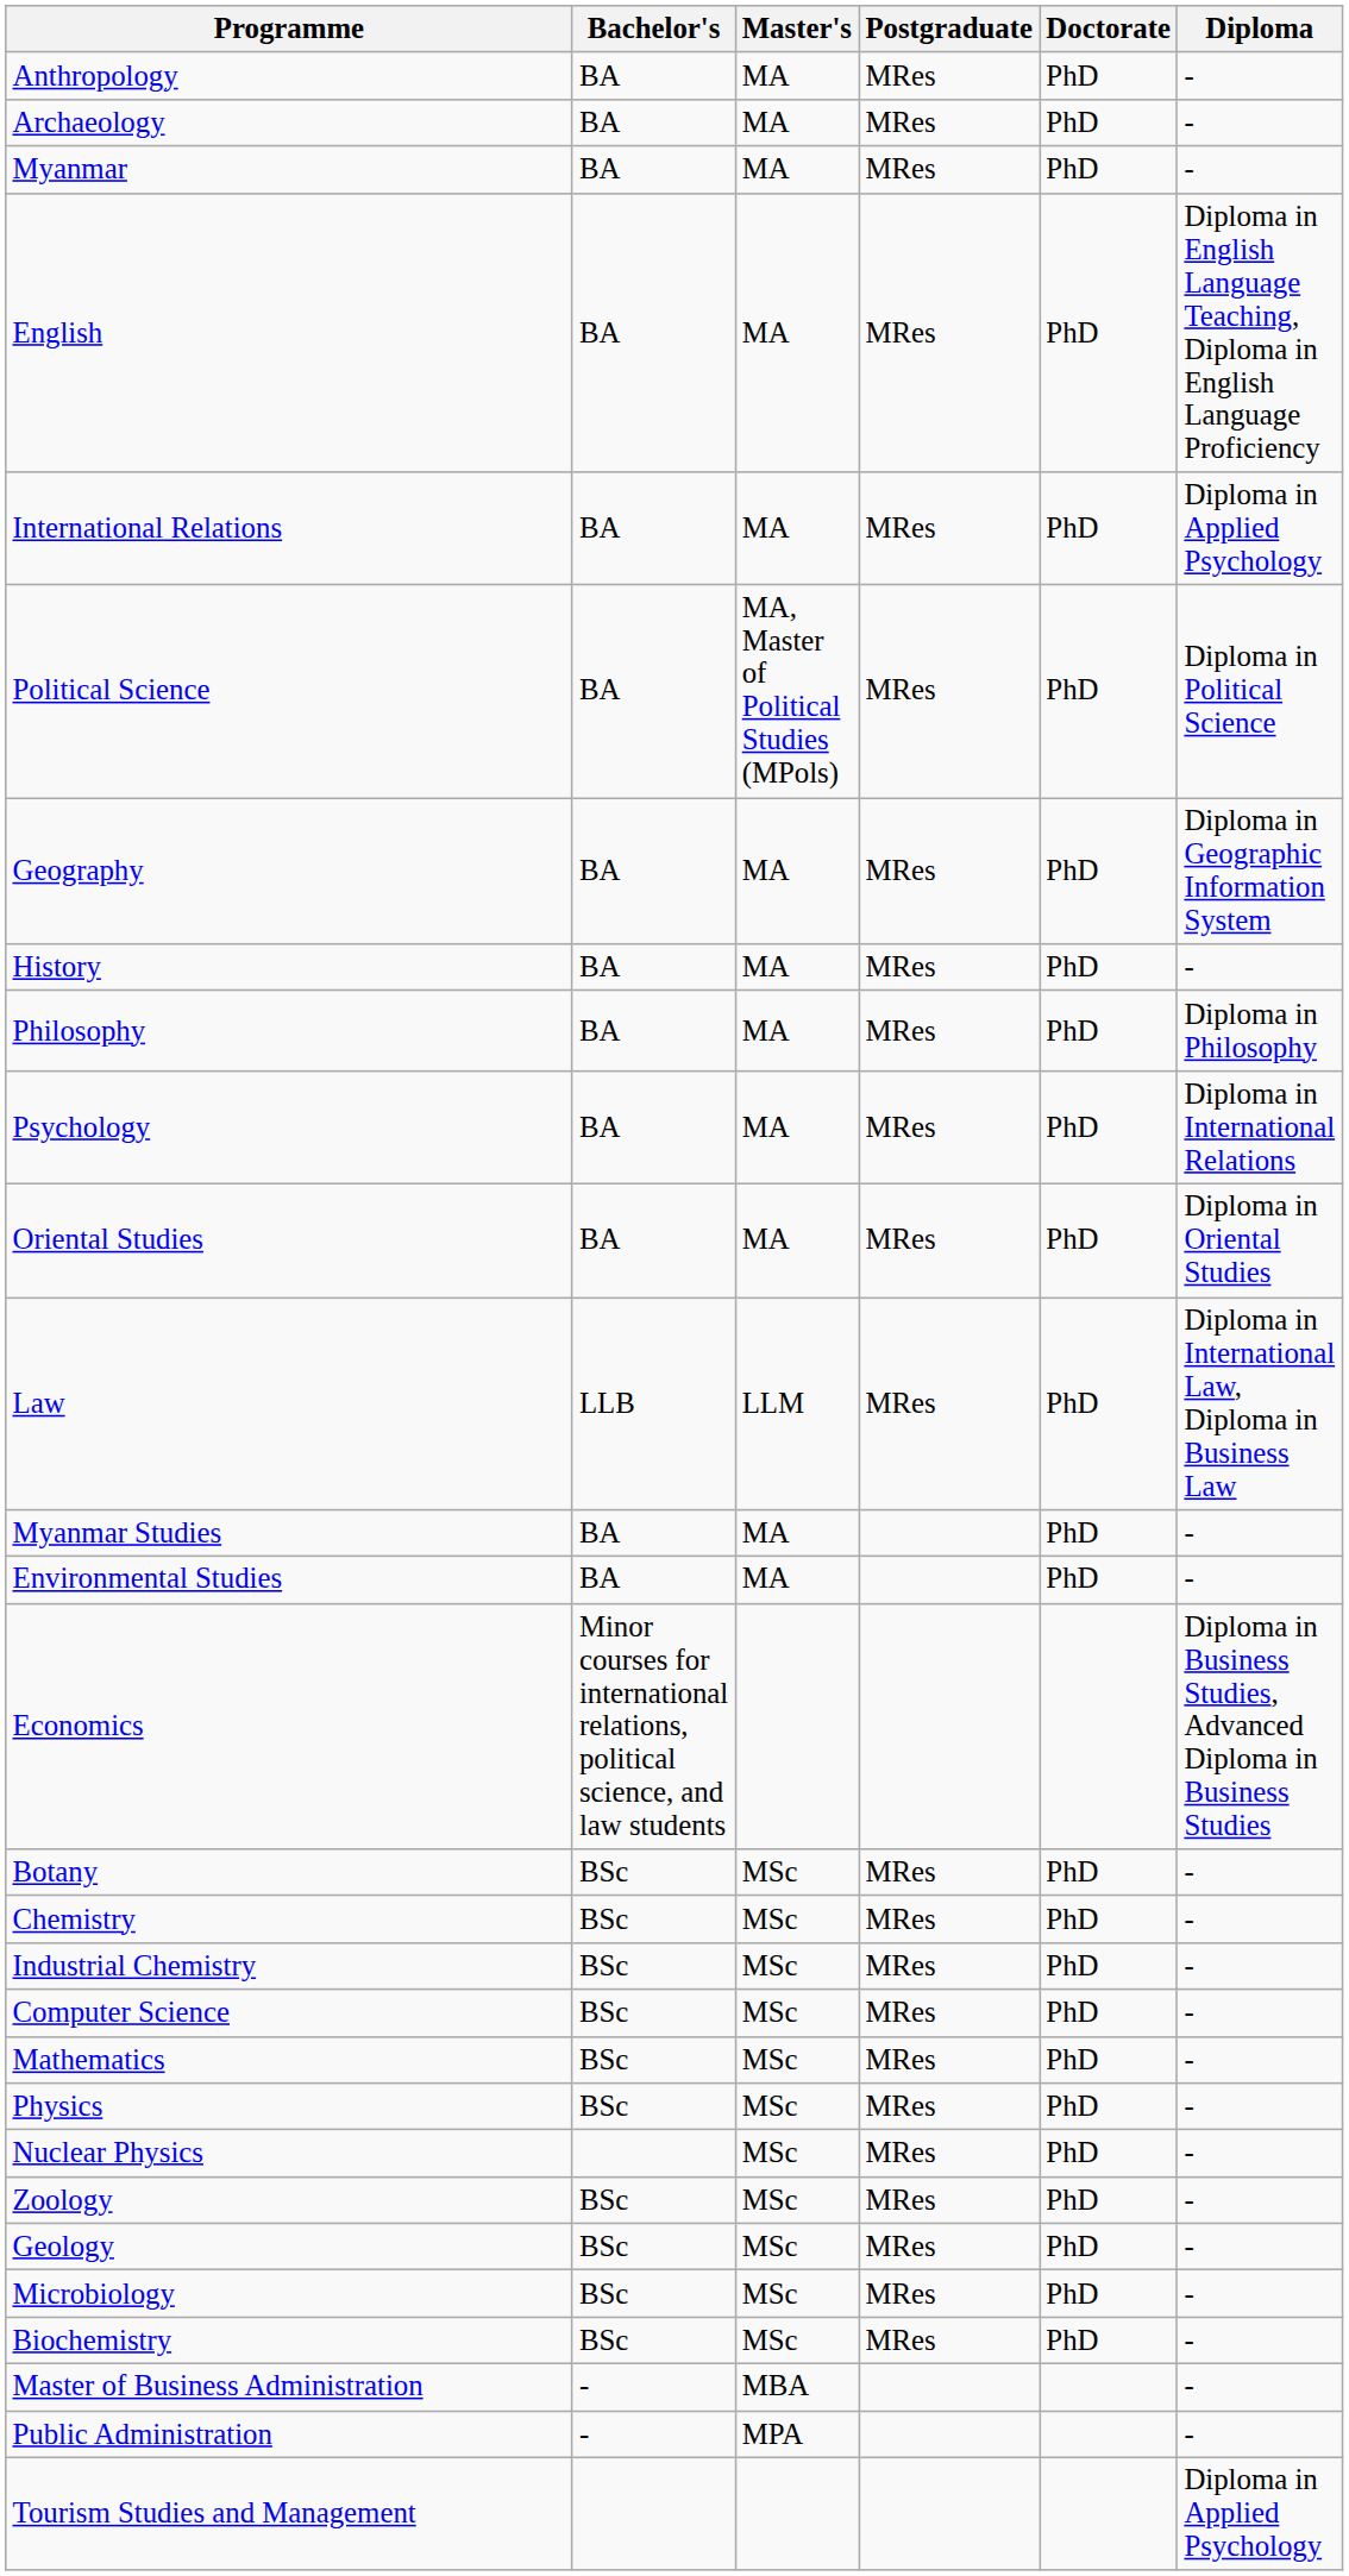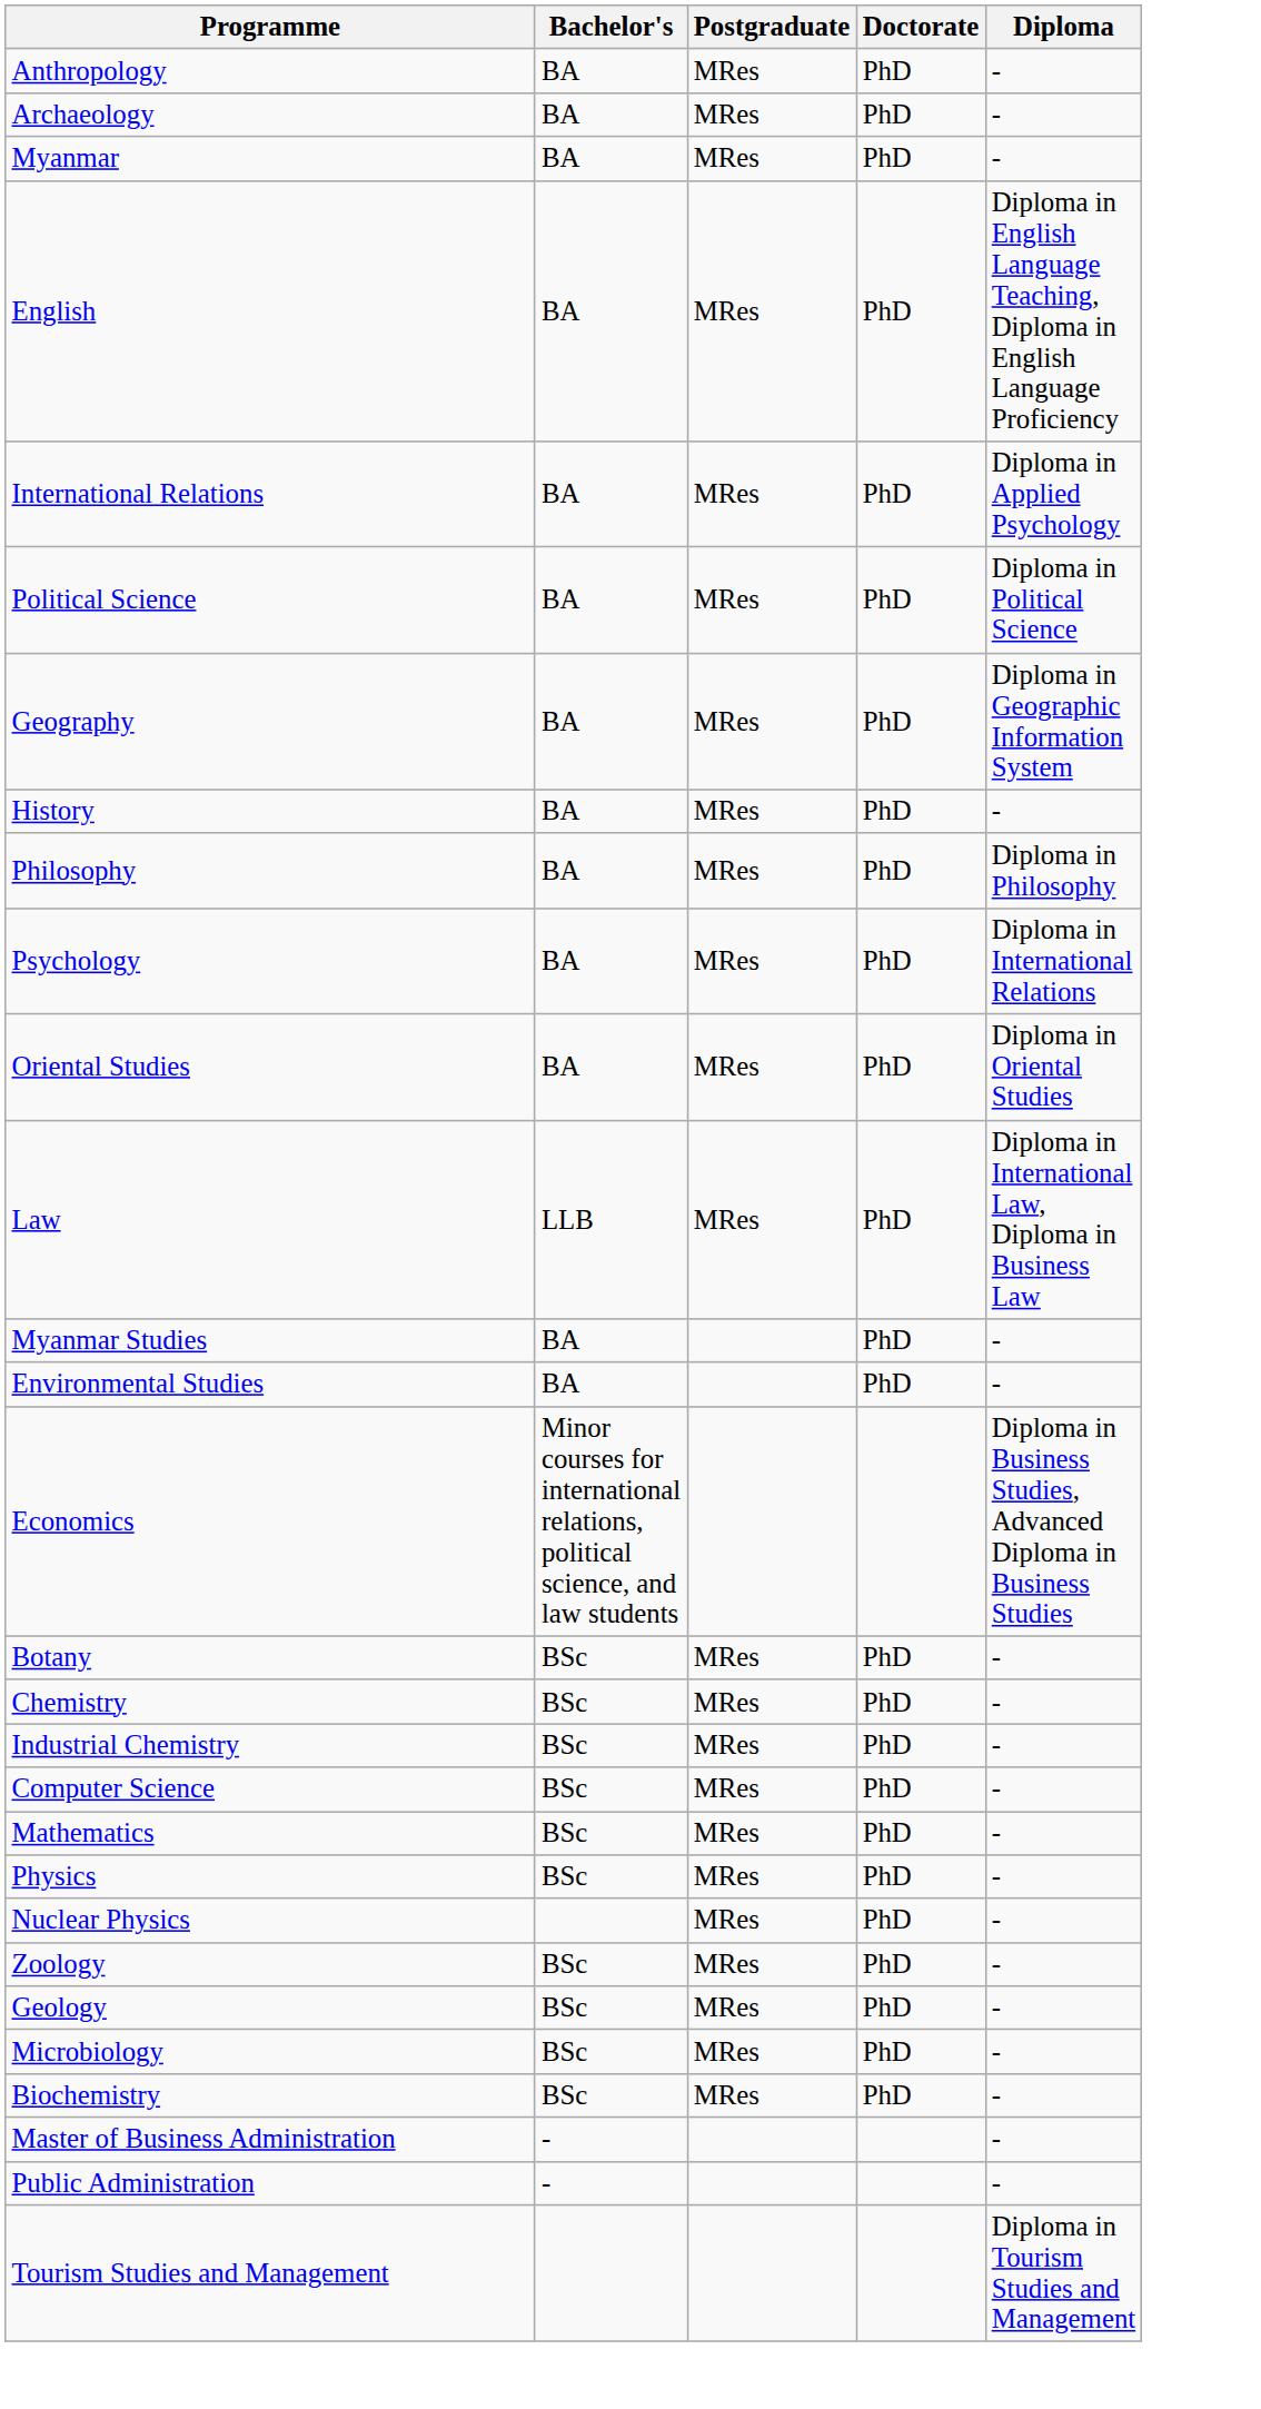 <table class="wikitable">
 <tr>
 <th width="300">Programme</th>
 <th width="50">Bachelor's</th>
-<th width="50">Master's</th>
 <th width="50">Postgraduate</th>
 <th width="50">Doctorate</th>
 <th width="50">Diploma</th>
 </tr>
 <tr>
 <td><a href='#'>Anthropology</a></td>
 <td>BA</td>
-<td>MA</td>
 <td>MRes</td>
 <td>PhD</td>
 <td>-</td>
 </tr>
 <tr>
 <td><a href='#'>Archaeology</a></td>
 <td>BA</td>
-<td>MA</td>
 <td>MRes</td>
 <td>PhD</td>
 <td>-</td>
 </tr>
 <tr>
 <td><a href='#'>Myanmar</a></td>
 <td>BA</td>
-<td>MA</td>
 <td>MRes</td>
 <td>PhD</td>
 <td>-</td>
 </tr>
 <tr>
 <td><a href='#'>English</a></td>
 <td>BA</td>
-<td>MA</td>
 <td>MRes</td>
 <td>PhD</td>
 <td>Diploma in <a href='#'>English Language Teaching</a>, Diploma in English Language Proficiency</td>
 </tr>
 <tr>
 <td><a href='#'>International Relations</a></td>
 <td>BA</td>
-<td>MA</td>
 <td>MRes</td>
 <td>PhD</td>
 <td>Diploma in <a href='#'>Applied Psychology</a></td>
 </tr>
 <tr>
 <td><a href='#'>Political Science</a></td>
 <td>BA</td>
-<td>MA, Master of <a href='#'>Political Studies</a> (MPols)</td>
 <td>MRes</td>
 <td>PhD</td>
 <td>Diploma in <a href='#'>Political Science</a></td>
 </tr>
 <tr>
 <td><a href='#'>Geography</a></td>
 <td>BA</td>
-<td>MA</td>
 <td>MRes</td>
 <td>PhD</td>
 <td>Diploma in <a href='#'>Geographic Information System</a></td>
 </tr>
 <tr>
 <td><a href='#'>History</a></td>
 <td>BA</td>
-<td>MA</td>
 <td>MRes</td>
 <td>PhD</td>
 <td>-</td>
 </tr>
 <tr>
 <td><a href='#'>Philosophy</a></td>
 <td>BA</td>
-<td>MA</td>
 <td>MRes</td>
 <td>PhD</td>
 <td>Diploma in <a href='#'>Philosophy</a></td>
 </tr>
 <tr>
 <td><a href='#'>Psychology</a></td>
 <td>BA</td>
-<td>MA</td>
 <td>MRes</td>
 <td>PhD</td>
 <td>Diploma in <a href='#'>International Relations</a></td>
 </tr>
 <tr>
 <td><a href='#'>Oriental Studies</a></td>
 <td>BA</td>
-<td>MA</td>
 <td>MRes</td>
 <td>PhD</td>
 <td>Diploma in <a href='#'>Oriental Studies</a></td>
 </tr>
 <tr>
 <td><a href='#'>Law</a></td>
 <td>LLB</td>
-<td>LLM</td>
 <td>MRes</td>
 <td>PhD</td>
 <td>Diploma in <a href='#'>International Law</a>, Diploma in <a href='#'>Business Law</a></td>
 </tr>
 <tr>
 <td><a href='#'>Myanmar Studies</a></td>
 <td>BA</td>
-<td>MA</td>
 <td></td>
 <td>PhD</td>
 <td>-</td>
 </tr>
 <tr>
 <td><a href='#'>Environmental Studies</a></td>
 <td>BA</td>
-<td>MA</td>
 <td></td>
 <td>PhD</td>
 <td>-</td>
 </tr>
 <tr>
 <td><a href='#'>Economics</a></td>
 <td>Minor courses for international relations, political science, and law students</td>
 <td></td>
 <td></td>
-<td></td>
 <td>Diploma in <a href='#'>Business Studies</a>, Advanced Diploma in <a href='#'>Business Studies</a></td>
 </tr>
 <tr>
 <td><a href='#'>Botany</a></td>
 <td>BSc</td>
-<td>MSc</td>
 <td>MRes</td>
 <td>PhD</td>
 <td>-</td>
 </tr>
 <tr>
 <td><a href='#'>Chemistry</a></td>
 <td>BSc</td>
-<td>MSc</td>
 <td>MRes</td>
 <td>PhD</td>
 <td>-</td>
 </tr>
 <tr>
 <td><a href='#'>Industrial Chemistry</a></td>
 <td>BSc</td>
-<td>MSc</td>
 <td>MRes</td>
 <td>PhD</td>
 <td>-</td>
 </tr>
 <tr>
 <td><a href='#'>Computer Science</a></td>
 <td>BSc</td>
-<td>MSc</td>
 <td>MRes</td>
 <td>PhD</td>
 <td>-</td>
 </tr>
 <tr>
 <td><a href='#'>Mathematics</a></td>
 <td>BSc</td>
-<td>MSc</td>
 <td>MRes</td>
 <td>PhD</td>
 <td>-</td>
 </tr>
 <tr>
 <td><a href='#'>Physics</a></td>
 <td>BSc</td>
-<td>MSc</td>
 <td>MRes</td>
 <td>PhD</td>
 <td>-</td>
 </tr>
 <tr>
 <td><a href='#'>Nuclear Physics</a></td>
 <td></td>
-<td>MSc</td>
 <td>MRes</td>
 <td>PhD</td>
 <td>-</td>
 </tr>
 <tr>
 <td><a href='#'>Zoology</a></td>
 <td>BSc</td>
-<td>MSc</td>
 <td>MRes</td>
 <td>PhD</td>
 <td>-</td>
 </tr>
 <tr>
 <td><a href='#'>Geology</a></td>
 <td>BSc</td>
-<td>MSc</td>
 <td>MRes</td>
 <td>PhD</td>
 <td>-</td>
 </tr>
 <tr>
 <td><a href='#'>Microbiology</a></td>
 <td>BSc</td>
-<td>MSc</td>
 <td>MRes</td>
 <td>PhD</td>
 <td>-</td>
 </tr>
 <tr>
 <td><a href='#'>Biochemistry</a></td>
 <td>BSc</td>
-<td>MSc</td>
 <td>MRes</td>
 <td>PhD</td>
 <td>-</td>
 </tr>
 <tr>
 <td><a href='#'>Master of Business Administration</a></td>
 <td>-</td>
-<td>MBA</td>
 <td></td>
 <td></td>
 <td>-</td>
 </tr>
 <tr>
 <td><a href='#'>Public Administration</a></td>
 <td>-</td>
-<td>MPA</td>
 <td></td>
 <td></td>
 <td>-</td>
 </tr>
 <tr>
 <td><a href='#'>Tourism Studies and Management</a></td>
 <td></td>
 <td></td>
 <td></td>
-<td></td>
-<td>Diploma in <a href='#'>Applied Psychology</a></td>
+<td>Diploma in <a href='#'>Tourism Studies and Management</a></td>
 </tr>
 </table>
